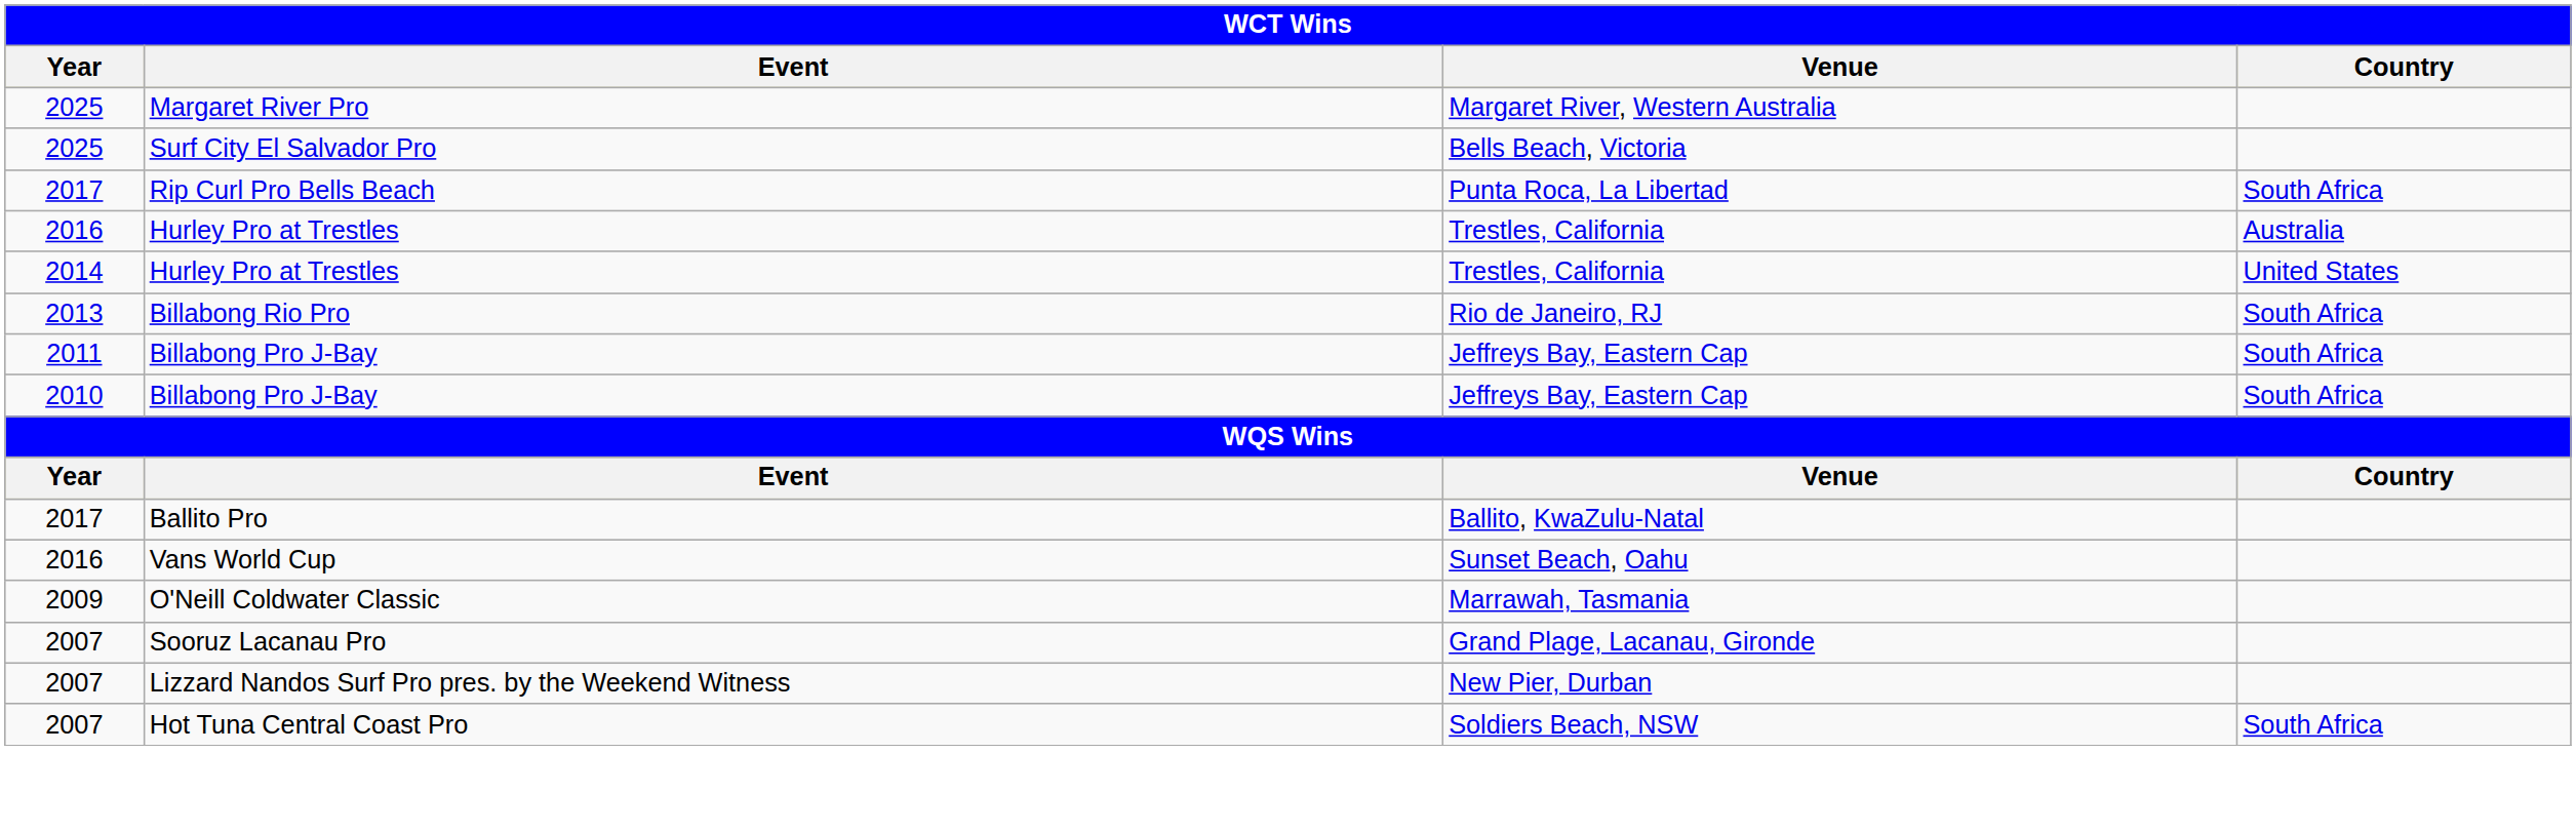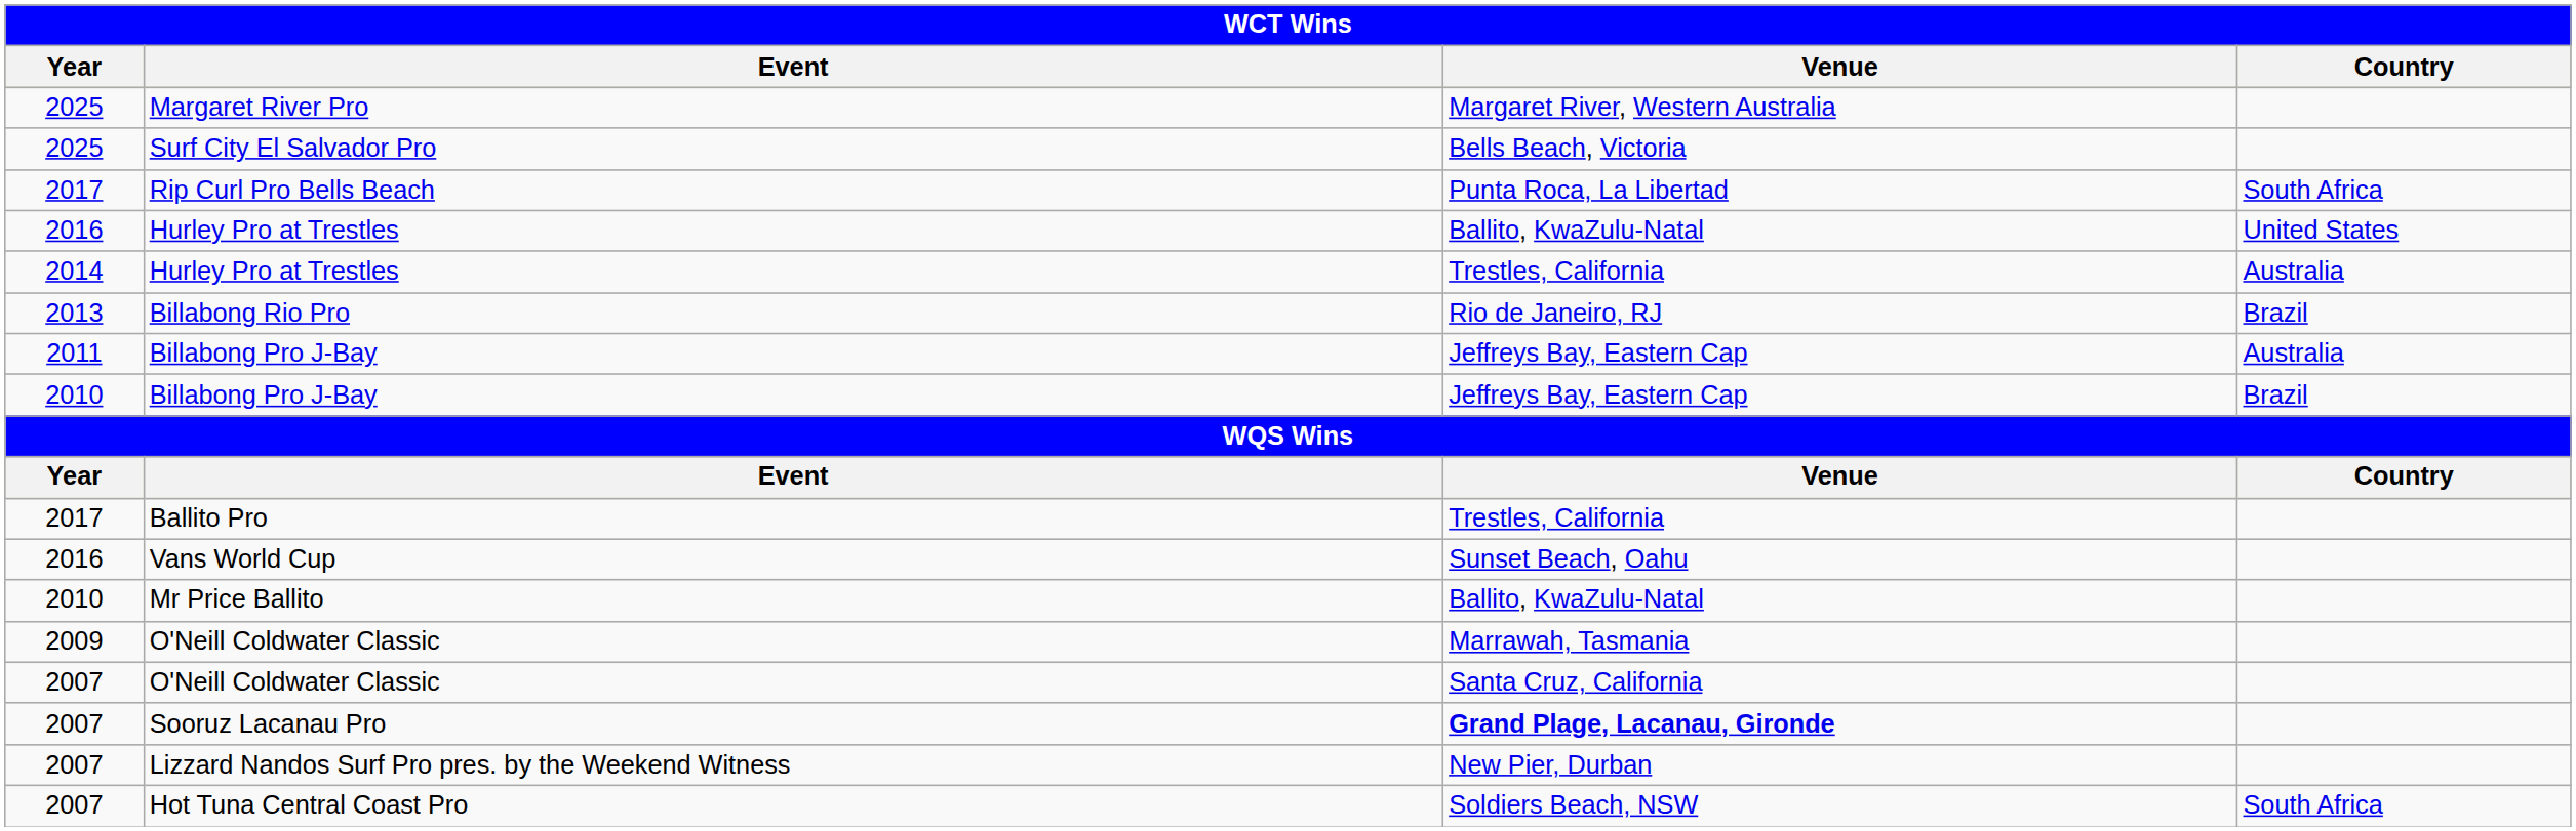 <table class="wikitable" style="width:100%;">
 <tr bgcolor=skyblue>
 <td colspan=4; style="background: blue; color: white" align="center"><strong>WCT Wins</strong></td>
 </tr>
 <tr bgcolor=#bdb76b>
 <th>Year</th>
 <th>Event</th>
 <th>Venue</th>
 <th>Country</th>
 </tr>
 <tr>
 <td style="text-align:center"><a href='#'>2025</a></td>
 <td><a href='#'>Margaret River Pro</a></td>
 <td><a href='#'>Margaret River</a>, <a href='#'>Western Australia</a></td>
 <td></td>
 </tr>
 <tr>
 <td style="text-align:center"><a href='#'>2025</a></td>
 <td><a href='#'>Surf City El Salvador Pro</a></td>
 <td><a href='#'>Bells Beach</a>, <a href='#'> Victoria</a></td>
 <td></td>
 </tr>
 <tr>
 <td style="text-align:center"><a href='#'>2017</a></td>
 <td><a href='#'>Rip Curl Pro Bells Beach</a></td>
 <td><a href='#'>Punta Roca, La Libertad</a></td>
 <td> <a href='#'>South Africa</a></td>
 </tr>
 <tr>
 <td style="text-align:center"><a href='#'>2016</a></td>
 <td><a href='#'>Hurley Pro at Trestles</a></td>
-<td><a href='#'>Trestles, California</a></td>
-<td> <a href='#'>Australia</a></td>
+<td><a href='#'>Ballito</a>, <a href='#'>KwaZulu-Natal</a></td>
+<td> <a href='#'>United States</a></td>
 </tr>
 <tr>
 <td style="text-align:center"><a href='#'>2014</a></td>
 <td><a href='#'>Hurley Pro at Trestles</a></td>
 <td><a href='#'>Trestles, California</a></td>
-<td> <a href='#'>United States</a></td>
+<td> <a href='#'>Australia</a></td>
 </tr>
 <tr>
 <td style="text-align:center"><a href='#'>2013</a></td>
 <td><a href='#'>Billabong Rio Pro</a></td>
 <td><a href='#'>Rio de Janeiro, RJ</a></td>
-<td> <a href='#'>South Africa</a></td>
+<td> <a href='#'>Brazil</a></td>
 </tr>
 <tr>
 <td style="text-align:center"><a href='#'>2011</a></td>
 <td><a href='#'>Billabong Pro J-Bay</a></td>
 <td><a href='#'>Jeffreys Bay, Eastern Cap</a></td>
-<td> <a href='#'>South Africa</a></td>
+<td> <a href='#'>Australia</a></td>
 </tr>
 <tr>
 <td style="text-align:center"><a href='#'>2010</a></td>
 <td><a href='#'>Billabong Pro J-Bay</a></td>
 <td><a href='#'>Jeffreys Bay, Eastern Cap</a></td>
-<td> <a href='#'>South Africa</a></td>
+<td> <a href='#'>Brazil</a></td>
 </tr>
 <tr>
 <td colspan="4;" style="background: blue; color: white" align="center"><strong>WQS Wins</strong></td>
 </tr>
 <tr bgcolor="#bdb76b">
 <th>Year</th>
 <th>Event</th>
 <th>Venue</th>
 <th>Country</th>
 </tr>
 <tr>
 <td style="text-align:center">2017</td>
 <td>Ballito Pro</td>
-<td><a href='#'>Ballito</a>, <a href='#'>KwaZulu-Natal</a></td>
+<td><a href='#'>Trestles, California</a></td>
 <td></td>
 </tr>
 <tr>
 <td style="text-align:center">2016</td>
 <td>Vans World Cup</td>
 <td><a href='#'>Sunset Beach</a>, <a href='#'>Oahu</a></td>
+<td></td>
+</tr>
+<tr>
+<td style="text-align:center">2010</td>
+<td>Mr Price Ballito</td>
+<td><a href='#'>Ballito</a>, <a href='#'>KwaZulu-Natal</a></td>
 <td></td>
 </tr>
 <tr>
 <td style="text-align:center">2009</td>
 <td>O'Neill Coldwater Classic</td>
 <td><a href='#'>Marrawah, Tasmania</a></td>
 <td></td>
 </tr>
 <tr>
 <td style="text-align:center">2007</td>
+<td>O'Neill Coldwater Classic</td>
+<td><a href='#'>Santa Cruz, California</a></td>
+<td></td>
+</tr>
+<tr>
+<td style="text-align:center">2007</td>
 <td>Sooruz Lacanau Pro</td>
-<td><a href='#'>Grand Plage, Lacanau, Gironde</a></td>
+<td><strong><a href='#'>Grand Plage, Lacanau, Gironde</a></strong></td>
 <td></td>
 </tr>
 <tr>
 <td style="text-align:center">2007</td>
 <td>Lizzard Nandos Surf Pro pres. by the Weekend Witness</td>
 <td><a href='#'>New Pier, Durban</a></td>
 <td></td>
 </tr>
 <tr>
 <td style="text-align:center">2007</td>
 <td>Hot Tuna Central Coast Pro</td>
 <td><a href='#'>Soldiers Beach, NSW</a></td>
 <td> <a href='#'>South Africa</a></td>
 </tr>
 <tr>
 </tr>
 </table>
